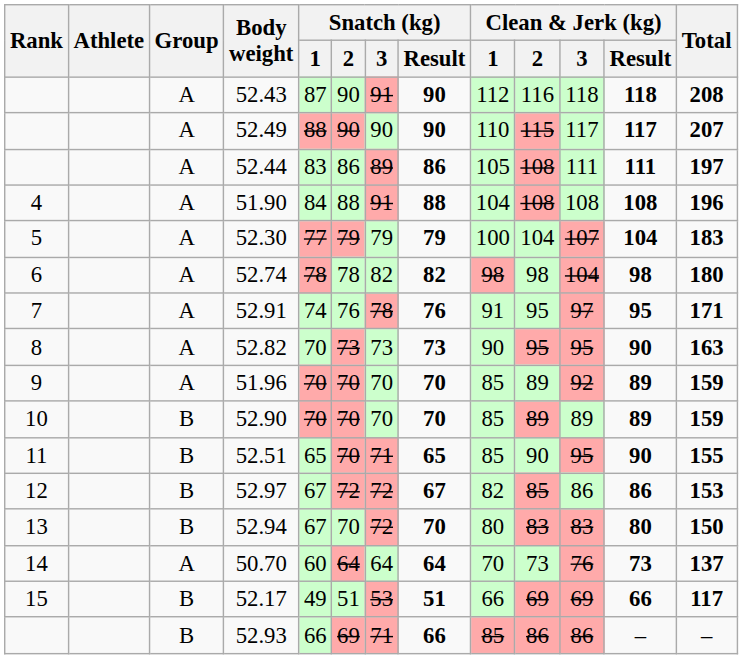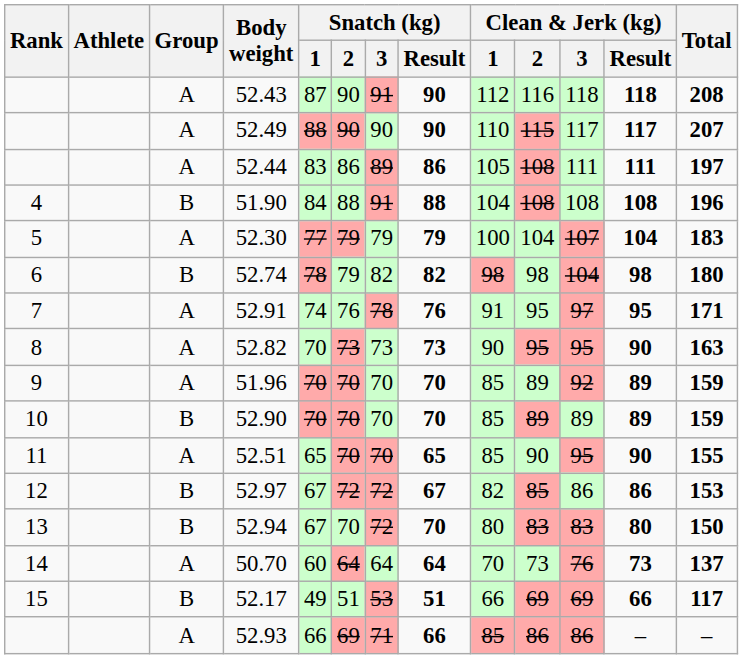 <table class="wikitable sortable" style="text-align:center;">
 <tr>
 <th rowspan="2">Rank</th>
 <th rowspan="2">Athlete</th>
 <th rowspan="2">Group</th>
 <th rowspan="2">Body<br>weight</th>
 <th colspan="4">Snatch (kg)</th>
 <th colspan="4">Clean & Jerk (kg)</th>
 <th rowspan="2">Total</th>
 </tr>
 <tr>
 <th>1</th>
 <th>2</th>
 <th>3</th>
 <th>Result</th>
 <th>1</th>
 <th>2</th>
 <th>3</th>
 <th>Result</th>
 </tr>
 <tr>
 <td></td>
 <td align="left"></td>
 <td>A</td>
 <td>52.43</td>
 <td bgcolor="ccffcc">87</td>
 <td bgcolor="ccffcc">90</td>
 <td bgcolor="ffaaaa"><s>91</s></td>
 <td><strong>90</strong></td>
 <td bgcolor="ccffcc">112</td>
 <td bgcolor="ccffcc">116</td>
 <td bgcolor="ccffcc">118</td>
 <td><strong>118</strong></td>
 <td><strong>208</strong></td>
 </tr>
 <tr>
 <td></td>
 <td align="left"></td>
 <td>A</td>
 <td>52.49</td>
 <td bgcolor="ffaaaa"><s>88</s></td>
 <td bgcolor="ffaaaa"><s>90</s></td>
 <td bgcolor="ccffcc">90</td>
 <td><strong>90</strong></td>
 <td bgcolor="ccffcc">110</td>
 <td bgcolor="ffaaaa"><s>115</s></td>
 <td bgcolor="ccffcc">117</td>
 <td><strong>117</strong></td>
 <td><strong>207</strong></td>
 </tr>
 <tr>
 <td></td>
 <td align="left"></td>
 <td>A</td>
 <td>52.44</td>
 <td bgcolor="ccffcc">83</td>
 <td bgcolor="ccffcc">86</td>
 <td bgcolor="ffaaaa"><s>89</s></td>
 <td><strong>86</strong></td>
 <td bgcolor="ccffcc">105</td>
 <td bgcolor="ffaaaa"><s>108</s></td>
 <td bgcolor="ccffcc">111</td>
 <td><strong>111</strong></td>
 <td><strong>197</strong></td>
 </tr>
 <tr>
 <td>4</td>
 <td align="left"></td>
-<td>A</td>
+<td>B</td>
 <td>51.90</td>
 <td bgcolor="ccffcc">84</td>
 <td bgcolor="ccffcc">88</td>
 <td bgcolor="ffaaaa"><s>91</s></td>
 <td><strong>88</strong></td>
 <td bgcolor="ccffcc">104</td>
 <td bgcolor="ffaaaa"><s>108</s></td>
 <td bgcolor="ccffcc">108</td>
 <td><strong>108</strong></td>
 <td><strong>196</strong></td>
 </tr>
 <tr>
 <td>5</td>
 <td align="left"></td>
 <td>A</td>
 <td>52.30</td>
 <td bgcolor="ffaaaa"><s>77</s></td>
 <td bgcolor="ffaaaa"><s>79</s></td>
 <td bgcolor="ccffcc">79</td>
 <td><strong>79</strong></td>
 <td bgcolor="ccffcc">100</td>
 <td bgcolor="ccffcc">104</td>
 <td bgcolor="ffaaaa"><s>107</s></td>
 <td><strong>104</strong></td>
 <td><strong>183</strong></td>
 </tr>
 <tr>
 <td>6</td>
 <td align="left"></td>
-<td>A</td>
+<td>B</td>
 <td>52.74</td>
 <td bgcolor="ffaaaa"><s>78</s></td>
-<td bgcolor="ccffcc">78</td>
+<td bgcolor="ccffcc">79</td>
 <td bgcolor="ccffcc">82</td>
 <td><strong>82</strong></td>
 <td bgcolor="ffaaaa"><s>98</s></td>
 <td bgcolor="ccffcc">98</td>
 <td bgcolor="ffaaaa"><s>104</s></td>
 <td><strong>98</strong></td>
 <td><strong>180</strong></td>
 </tr>
 <tr>
 <td>7</td>
 <td align="left"></td>
 <td>A</td>
 <td>52.91</td>
 <td bgcolor="ccffcc">74</td>
 <td bgcolor="ccffcc">76</td>
 <td bgcolor="ffaaaa"><s>78</s></td>
 <td><strong>76</strong></td>
 <td bgcolor="ccffcc">91</td>
 <td bgcolor="ccffcc">95</td>
 <td bgcolor="ffaaaa"><s>97</s></td>
 <td><strong>95</strong></td>
 <td><strong>171</strong></td>
 </tr>
 <tr>
 <td>8</td>
 <td align="left"></td>
 <td>A</td>
 <td>52.82</td>
 <td bgcolor="ccffcc">70</td>
 <td bgcolor="ffaaaa"><s>73</s></td>
 <td bgcolor="ccffcc">73</td>
 <td><strong>73</strong></td>
 <td bgcolor="ccffcc">90</td>
 <td bgcolor="ffaaaa"><s>95</s></td>
 <td bgcolor="ffaaaa"><s>95</s></td>
 <td><strong>90</strong></td>
 <td><strong>163</strong></td>
 </tr>
 <tr>
 <td>9</td>
 <td align="left"></td>
 <td>A</td>
 <td>51.96</td>
 <td bgcolor="ffaaaa"><s>70</s></td>
 <td bgcolor="ffaaaa"><s>70</s></td>
 <td bgcolor="ccffcc">70</td>
 <td><strong>70</strong></td>
 <td bgcolor="ccffcc">85</td>
 <td bgcolor="ccffcc">89</td>
 <td bgcolor="ffaaaa"><s>92</s></td>
 <td><strong>89</strong></td>
 <td><strong>159</strong></td>
 </tr>
 <tr>
 <td>10</td>
 <td align="left"></td>
 <td>B</td>
 <td>52.90</td>
 <td bgcolor="ffaaaa"><s>70</s></td>
 <td bgcolor="ffaaaa"><s>70</s></td>
 <td bgcolor="ccffcc">70</td>
 <td><strong>70</strong></td>
 <td bgcolor="ccffcc">85</td>
 <td bgcolor="ffaaaa"><s>89</s></td>
 <td bgcolor="ccffcc">89</td>
 <td><strong>89</strong></td>
 <td><strong>159</strong></td>
 </tr>
 <tr>
 <td>11</td>
 <td align="left"></td>
-<td>B</td>
+<td>A</td>
 <td>52.51</td>
 <td bgcolor="ccffcc">65</td>
 <td bgcolor="ffaaaa"><s>70</s></td>
-<td bgcolor="ffaaaa"><s>71</s></td>
+<td bgcolor="ffaaaa"><s>70</s></td>
 <td><strong>65</strong></td>
 <td bgcolor="ccffcc">85</td>
 <td bgcolor="ccffcc">90</td>
 <td bgcolor="ffaaaa"><s>95</s></td>
 <td><strong>90</strong></td>
 <td><strong>155</strong></td>
 </tr>
 <tr>
 <td>12</td>
 <td align="left"></td>
 <td>B</td>
 <td>52.97</td>
 <td bgcolor="ccffcc">67</td>
 <td bgcolor="ffaaaa"><s>72</s></td>
 <td bgcolor="ffaaaa"><s>72</s></td>
 <td><strong>67</strong></td>
 <td bgcolor="ccffcc">82</td>
 <td bgcolor="ffaaaa"><s>85</s></td>
 <td bgcolor="ccffcc">86</td>
 <td><strong>86</strong></td>
 <td><strong>153</strong></td>
 </tr>
 <tr>
 <td>13</td>
 <td align="left"></td>
 <td>B</td>
 <td>52.94</td>
 <td bgcolor="ccffcc">67</td>
 <td bgcolor="ccffcc">70</td>
 <td bgcolor="ffaaaa"><s>72</s></td>
 <td><strong>70</strong></td>
 <td bgcolor="ccffcc">80</td>
 <td bgcolor="ffaaaa"><s>83</s></td>
 <td bgcolor="ffaaaa"><s>83</s></td>
 <td><strong>80</strong></td>
 <td><strong>150</strong></td>
 </tr>
 <tr>
 <td>14</td>
 <td align="left"></td>
 <td>A</td>
 <td>50.70</td>
 <td bgcolor="ccffcc">60</td>
 <td bgcolor="ffaaaa"><s>64</s></td>
 <td bgcolor="ccffcc">64</td>
 <td><strong>64</strong></td>
 <td bgcolor="ccffcc">70</td>
 <td bgcolor="ccffcc">73</td>
 <td bgcolor="ffaaaa"><s>76</s></td>
 <td><strong>73</strong></td>
 <td><strong>137</strong></td>
 </tr>
 <tr>
 <td>15</td>
 <td align="left"></td>
 <td>B</td>
 <td>52.17</td>
 <td bgcolor="ccffcc">49</td>
 <td bgcolor="ccffcc">51</td>
 <td bgcolor="ffaaaa"><s>53</s></td>
 <td><strong>51</strong></td>
 <td bgcolor="ccffcc">66</td>
 <td bgcolor="ffaaaa"><s>69</s></td>
 <td bgcolor="ffaaaa"><s>69</s></td>
 <td><strong>66</strong></td>
 <td><strong>117</strong></td>
 </tr>
 <tr>
 <td></td>
 <td align="left"></td>
-<td>B</td>
+<td>A</td>
 <td>52.93</td>
 <td bgcolor="ccffcc">66</td>
 <td bgcolor="ffaaaa"><s>69</s></td>
 <td bgcolor="ffaaaa"><s>71</s></td>
 <td><strong>66</strong></td>
 <td bgcolor="ffaaaa"><s>85</s></td>
 <td bgcolor="ffaaaa"><s>86</s></td>
 <td bgcolor="ffaaaa"><s>86</s></td>
 <td>–</td>
 <td>–</td>
 </tr>
 </table>
